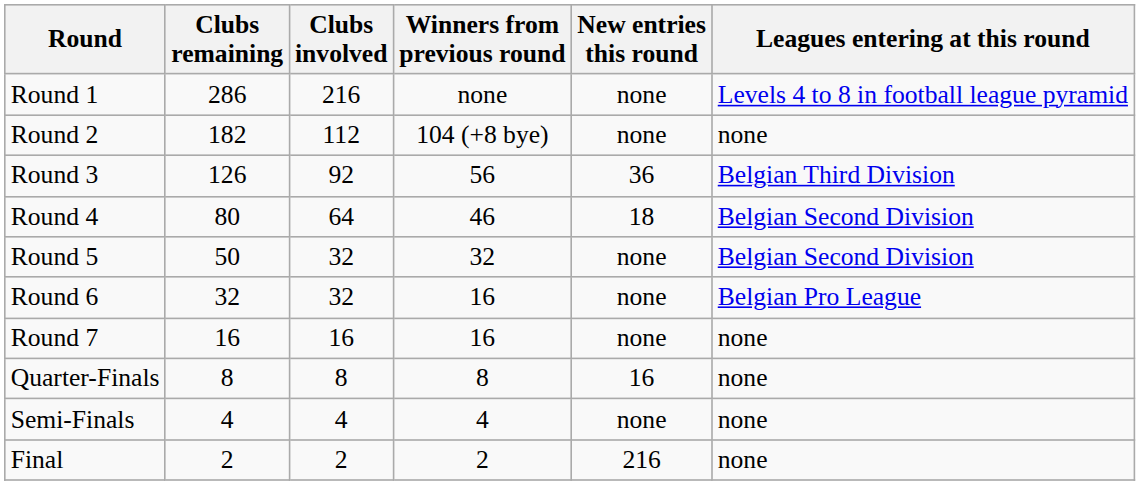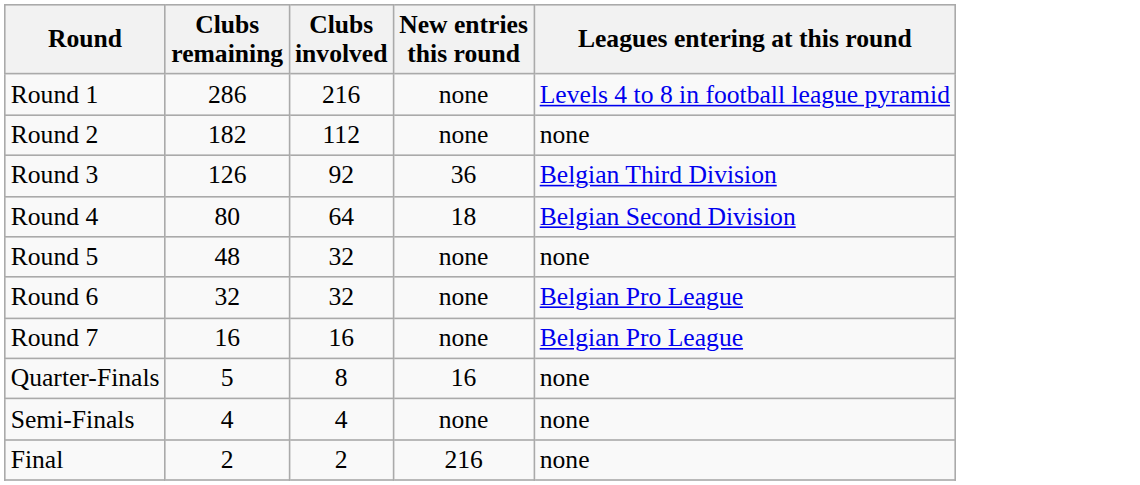 <table class="wikitable">
 <tr>
 <th>Round</th>
 <th>Clubs<br>remaining</th>
 <th>Clubs<br>involved</th>
-<th>Winners from<br>previous round</th>
 <th>New entries<br>this round</th>
 <th>Leagues entering at this round</th>
 </tr>
 <tr>
 <td>Round 1</td>
 <td style="text-align:center;">286</td>
 <td style="text-align:center;">216</td>
 <td style="text-align:center;">none</td>
-<td style="text-align:center;">none</td>
 <td><a href='#'>Levels 4 to 8 in football league pyramid</a></td>
 </tr>
 <tr>
 <td>Round 2</td>
 <td style="text-align:center;">182</td>
 <td style="text-align:center;">112</td>
-<td style="text-align:center;">104 (+8 bye)</td>
 <td style="text-align:center;">none</td>
 <td>none</td>
 </tr>
 <tr>
 <td>Round 3</td>
 <td style="text-align:center;">126</td>
 <td style="text-align:center;">92</td>
-<td style="text-align:center;">56</td>
 <td style="text-align:center;">36</td>
 <td><a href='#'>Belgian Third Division</a></td>
 </tr>
 <tr>
 <td>Round 4</td>
 <td style="text-align:center;">80</td>
 <td style="text-align:center;">64</td>
-<td style="text-align:center;">46</td>
 <td style="text-align:center;">18</td>
 <td><a href='#'>Belgian Second Division</a></td>
 </tr>
 <tr>
 <td>Round 5</td>
-<td style="text-align:center;">50</td>
-<td style="text-align:center;">32</td>
+<td style="text-align:center;">48</td>
 <td style="text-align:center;">32</td>
 <td style="text-align:center;">none</td>
-<td><a href='#'>Belgian Second Division</a></td>
+<td>none</td>
 </tr>
 <tr>
 <td>Round 6</td>
 <td style="text-align:center;">32</td>
 <td style="text-align:center;">32</td>
-<td style="text-align:center;">16</td>
 <td style="text-align:center;">none</td>
 <td><a href='#'>Belgian Pro League</a></td>
 </tr>
 <tr>
 <td>Round 7</td>
 <td style="text-align:center;">16</td>
 <td style="text-align:center;">16</td>
-<td style="text-align:center;">16</td>
 <td style="text-align:center;">none</td>
-<td>none</td>
+<td><a href='#'>Belgian Pro League</a></td>
 </tr>
 <tr>
 <td>Quarter-Finals</td>
-<td style="text-align:center;">8</td>
-<td style="text-align:center;">8</td>
+<td style="text-align:center;">5</td>
 <td style="text-align:center;">8</td>
 <td style="text-align:center;">16</td>
 <td>none</td>
 </tr>
 <tr>
 <td>Semi-Finals</td>
-<td style="text-align:center;">4</td>
 <td style="text-align:center;">4</td>
 <td style="text-align:center;">4</td>
 <td style="text-align:center;">none</td>
 <td>none</td>
 </tr>
 <tr>
 <td>Final</td>
 <td style="text-align:center;">2</td>
 <td style="text-align:center;">2</td>
-<td style="text-align:center;">2</td>
 <td style="text-align:center;">216</td>
 <td>none</td>
 </tr>
 </table>
